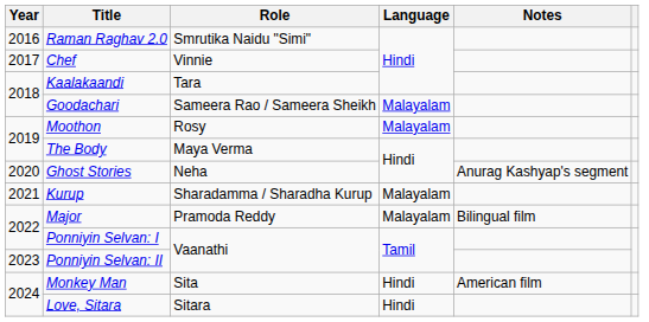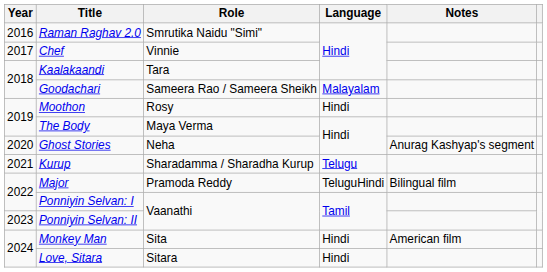 <table class="wikitable sortable">
 <tr>
 <th scope="col">Year</th>
 <th scope="col">Title</th>
 <th scope="col">Role</th>
 <th scope="col">Language</th>
 <th scope="col" class="unsortable">Notes</th>
 <th scope="col" class="unsortable"></th>
 </tr>
 <tr>
 <td>2016</td>
 <td><em><a href='#'>Raman Raghav 2.0</a></em></td>
 <td>Smrutika Naidu "Simi"</td>
 <td rowspan="3"><a href='#'>Hindi</a></td>
 <td></td>
 <td style="text-align: center;"></td>
 </tr>
 <tr>
 <td>2017</td>
 <td><em><a href='#'>Chef</a></em></td>
 <td>Vinnie</td>
 <td></td>
 <td style="text-align: center;"></td>
 </tr>
 <tr>
 <td rowspan="2">2018</td>
 <td><em><a href='#'>Kaalakaandi</a></em></td>
 <td>Tara</td>
 <td></td>
 <td style="text-align: center;"></td>
 </tr>
 <tr>
 <td><em><a href='#'>Goodachari</a></em></td>
 <td>Sameera Rao / Sameera Sheikh</td>
 <td><a href='#'>Malayalam</a></td>
 <td></td>
 <td style="text-align: center;"></td>
 </tr>
 <tr>
 <td rowspan="2">2019</td>
 <td><em><a href='#'>Moothon</a></em></td>
 <td>Rosy</td>
-<td><a href='#'>Malayalam</a></td>
+<td>Hindi</td>
 <td></td>
 <td style="text-align: center;"></td>
 </tr>
 <tr>
 <td><em><a href='#'>The Body</a></em></td>
 <td>Maya Verma</td>
 <td rowspan="2">Hindi</td>
 <td></td>
 <td style="text-align: center;"></td>
 </tr>
 <tr>
 <td>2020</td>
 <td><em><a href='#'>Ghost Stories</a></em></td>
 <td>Neha</td>
 <td>Anurag Kashyap's segment</td>
 <td style="text-align: center;"></td>
 </tr>
 <tr>
 <td>2021</td>
 <td><em><a href='#'>Kurup</a></em></td>
 <td>Sharadamma / Sharadha Kurup</td>
-<td>Malayalam</td>
+<td><a href='#'>Telugu</a></td>
 <td></td>
 <td style="text-align: center;"></td>
 </tr>
 <tr>
 <td rowspan="2">2022</td>
 <td><em><a href='#'>Major</a></em></td>
 <td>Pramoda Reddy</td>
-<td>Malayalam</td>
+<td>TeluguHindi</td>
 <td>Bilingual film</td>
 <td style="text-align: center;"></td>
 </tr>
 <tr>
 <td><em><a href='#'>Ponniyin Selvan: I</a></em></td>
 <td rowspan="2">Vaanathi</td>
 <td rowspan="2"><a href='#'>Tamil</a></td>
 <td></td>
 <td rowspan="2" style="text-align: center;"></td>
 </tr>
 <tr>
 <td>2023</td>
 <td><em><a href='#'>Ponniyin Selvan: II</a></em></td>
 <td></td>
 </tr>
 <tr>
 <td rowspan="2">2024</td>
 <td><em><a href='#'>Monkey Man</a></em></td>
 <td>Sita</td>
 <td>Hindi</td>
 <td>American film</td>
 <td style="text-align: center;"></td>
 </tr>
 <tr>
 <td><em><a href='#'>Love, Sitara</a></em></td>
 <td>Sitara</td>
 <td>Hindi</td>
 <td></td>
 <td style="text-align: center;"></td>
 </tr>
 </table>
